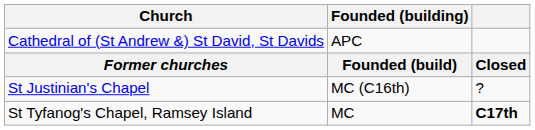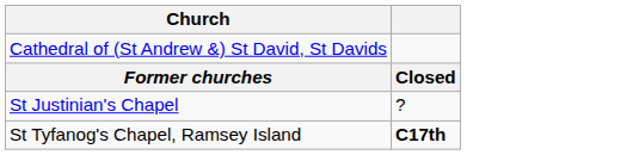 <table class="wikitable">
 <tr>
 <th>Church</th>
-<th>Founded (building)</th>
 <th></th>
 </tr>
 <tr>
 <td><a href='#'>Cathedral of (St Andrew &) St David, St Davids</a></td>
-<td>APC</td>
 <td></td>
 </tr>
 <tr>
 <th><em>Former churches</em></th>
-<th>Founded (build)</th>
 <th>Closed</th>
 </tr>
 <tr>
 <td><a href='#'>St Justinian's Chapel</a></td>
-<td>MC (C16th)</td>
 <td>?</td>
 </tr>
 <tr>
 <td>St Tyfanog's Chapel, Ramsey Island</td>
-<td>MC</td>
 <td><strong>C17th</strong></td>
 </tr>
 </table>
